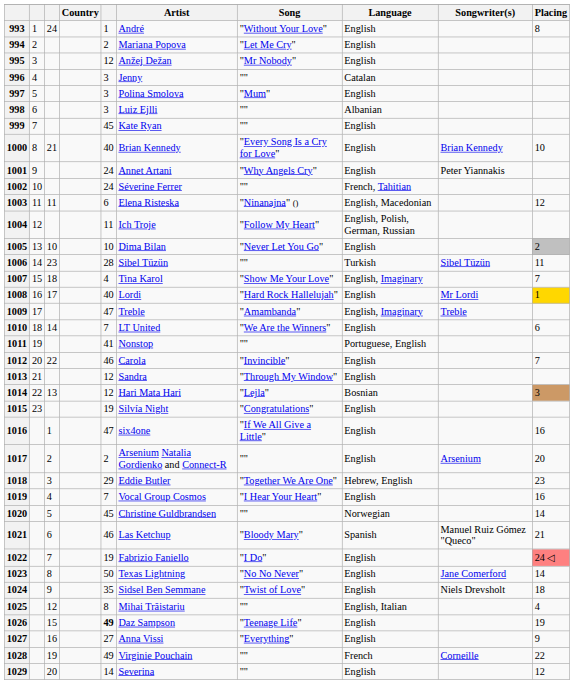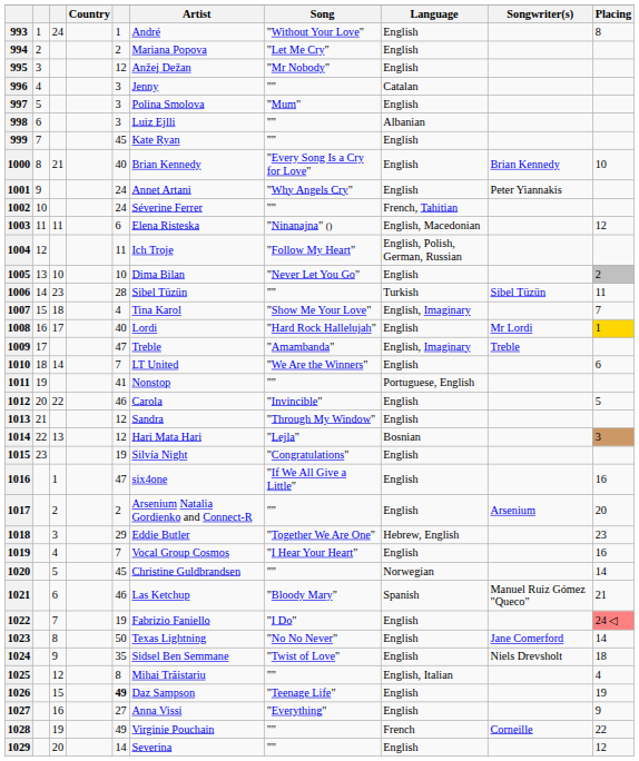 <table class="wikitable sortable plainrowheaders" style="width:100%">
 <tr>
 </tr>
 <tr>
 <th scope="col"></th>
 <th scope="col"></th>
 <th scope="col"></th>
 <th scope="col">Country</th>
 <th scope="col" class="unsortable"></th>
 <th scope="col">Artist</th>
 <th scope="col">Song</th>
 <th scope="col">Language</th>
 <th scope="col">Songwriter(s)</th>
 <th scope="col">Placing</th>
 </tr>
 <tr>
 <th scope="row">993</th>
 <td>1</td>
 <td>24</td>
 <td></td>
 <td>1</td>
 <td><a href='#'>André</a></td>
 <td>"<a href='#'>Without Your Love</a>"</td>
 <td>English</td>
 <td></td>
 <td>8 </td>
 </tr>
 <tr>
 <th scope="row">994</th>
 <td>2</td>
 <td></td>
 <td></td>
 <td>2</td>
 <td><a href='#'>Mariana Popova</a></td>
 <td>"<a href='#'>Let Me Cry</a>"</td>
 <td>English</td>
 <td></td>
 <td></td>
 </tr>
 <tr>
 <th scope="row">995</th>
 <td>3</td>
 <td></td>
 <td></td>
 <td>12</td>
 <td><a href='#'>Anžej Dežan</a></td>
 <td>"<a href='#'>Mr Nobody</a>"</td>
 <td>English</td>
 <td></td>
 <td></td>
 </tr>
 <tr>
 <th scope="row">996</th>
 <td>4</td>
 <td></td>
 <td></td>
 <td>3</td>
 <td><a href='#'>Jenny</a></td>
 <td>""</td>
 <td>Catalan</td>
 <td></td>
 <td></td>
 </tr>
 <tr>
 <th scope="row">997</th>
 <td>5</td>
 <td></td>
 <td></td>
 <td>3</td>
 <td><a href='#'>Polina Smolova</a></td>
 <td>"<a href='#'>Mum</a>"</td>
 <td>English</td>
 <td></td>
 <td></td>
 </tr>
 <tr>
 <th scope="row">998</th>
 <td>6</td>
 <td></td>
 <td></td>
 <td>3</td>
 <td><a href='#'>Luiz Ejlli</a></td>
 <td>""</td>
 <td>Albanian</td>
 <td></td>
 <td></td>
 </tr>
 <tr>
 <th scope="row">999</th>
 <td>7</td>
 <td></td>
 <td></td>
 <td>45</td>
 <td><a href='#'>Kate Ryan</a></td>
 <td>""</td>
 <td>English</td>
 <td></td>
 <td></td>
 </tr>
 <tr>
 <th scope="row">1000</th>
 <td>8</td>
 <td>21</td>
 <td></td>
 <td>40</td>
 <td><a href='#'>Brian Kennedy</a></td>
 <td>"<a href='#'>Every Song Is a Cry for Love</a>"</td>
 <td>English</td>
 <td><a href='#'>Brian Kennedy</a></td>
 <td>10 </td>
 </tr>
 <tr>
 <th scope="row">1001</th>
 <td>9</td>
 <td></td>
 <td></td>
 <td>24</td>
 <td><a href='#'>Annet Artani</a></td>
 <td>"<a href='#'>Why Angels Cry</a>"</td>
 <td>English</td>
 <td>Peter Yiannakis</td>
 <td></td>
 </tr>
 <tr>
 <th scope="row">1002</th>
 <td>10</td>
 <td></td>
 <td></td>
 <td>24</td>
 <td><a href='#'>Séverine Ferrer</a></td>
 <td>""</td>
 <td>French, <a href='#'>Tahitian</a></td>
 <td></td>
 <td></td>
 </tr>
 <tr>
 <th scope="row">1003</th>
 <td>11</td>
 <td>11</td>
 <td></td>
 <td>6</td>
 <td><a href='#'>Elena Risteska</a></td>
 <td>"<a href='#'>Ninanajna</a>" <small>()</small></td>
 <td>English, Macedonian</td>
 <td></td>
 <td>12 </td>
 </tr>
 <tr>
 <th scope="row">1004</th>
 <td>12</td>
 <td></td>
 <td></td>
 <td>11</td>
 <td><a href='#'>Ich Troje</a></td>
 <td>"<a href='#'>Follow My Heart</a>"</td>
 <td>English, Polish, German, Russian</td>
 <td></td>
 <td></td>
 </tr>
 <tr>
 <th scope="row">1005</th>
 <td>13</td>
 <td>10</td>
 <td></td>
 <td>10</td>
 <td><a href='#'>Dima Bilan</a></td>
 <td>"<a href='#'>Never Let You Go</a>"</td>
 <td>English</td>
 <td></td>
 <td bgcolor="silver">2 </td>
 </tr>
 <tr>
 <th scope="row">1006</th>
 <td>14</td>
 <td>23</td>
 <td></td>
 <td>28</td>
 <td><a href='#'>Sibel Tüzün</a></td>
 <td>""</td>
 <td>Turkish</td>
 <td><a href='#'>Sibel Tüzün</a></td>
 <td>11 </td>
 </tr>
 <tr>
 <th scope="row">1007</th>
 <td>15</td>
 <td>18</td>
 <td></td>
 <td>4</td>
 <td><a href='#'>Tina Karol</a></td>
 <td>"<a href='#'>Show Me Your Love</a>"</td>
 <td>English, <a href='#'>Imaginary</a></td>
 <td></td>
 <td>7 </td>
 </tr>
 <tr>
 <th scope="row">1008</th>
 <td>16</td>
 <td>17</td>
 <td></td>
 <td>40</td>
 <td><a href='#'>Lordi</a></td>
 <td>"<a href='#'>Hard Rock Hallelujah</a>"</td>
 <td>English</td>
 <td><a href='#'>Mr Lordi</a></td>
 <td bgcolor="gold">1 </td>
 </tr>
 <tr>
 <th scope="row">1009</th>
 <td>17</td>
 <td></td>
 <td></td>
 <td>47</td>
 <td><a href='#'>Treble</a></td>
 <td>"<a href='#'>Amambanda</a>"</td>
 <td>English, <a href='#'>Imaginary</a></td>
 <td><a href='#'>Treble</a></td>
 <td></td>
 </tr>
 <tr>
 <th scope="row">1010</th>
 <td>18</td>
 <td>14</td>
 <td></td>
 <td>7</td>
 <td><a href='#'>LT United</a></td>
 <td>"<a href='#'>We Are the Winners</a>"</td>
 <td>English</td>
 <td></td>
 <td>6 </td>
 </tr>
 <tr>
 <th scope="row">1011</th>
 <td>19</td>
 <td></td>
 <td></td>
 <td>41</td>
 <td><a href='#'>Nonstop</a></td>
 <td>""</td>
 <td>Portuguese, English</td>
 <td></td>
 <td></td>
 </tr>
 <tr>
 <th scope="row">1012</th>
 <td>20</td>
 <td>22</td>
 <td></td>
 <td>46</td>
 <td><a href='#'>Carola</a></td>
 <td>"<a href='#'>Invincible</a>"</td>
 <td>English</td>
 <td></td>
-<td>7 </td>
+<td>5 </td>
 </tr>
 <tr>
 <th scope="row">1013</th>
 <td>21</td>
 <td></td>
 <td></td>
 <td>12</td>
 <td><a href='#'>Sandra</a></td>
 <td>"<a href='#'>Through My Window</a>"</td>
 <td>English</td>
 <td></td>
 <td></td>
 </tr>
 <tr>
 <th scope="row">1014</th>
 <td>22</td>
 <td>13</td>
 <td></td>
 <td>12</td>
 <td><a href='#'>Hari Mata Hari</a></td>
 <td>"<a href='#'>Lejla</a>"</td>
 <td>Bosnian</td>
 <td></td>
 <td bgcolor="#C96">3 </td>
 </tr>
 <tr>
 <th scope="row">1015</th>
 <td>23</td>
 <td></td>
 <td></td>
 <td>19</td>
 <td><a href='#'>Silvía Night</a></td>
 <td>"<a href='#'>Congratulations</a>"</td>
 <td>English</td>
 <td></td>
 <td></td>
 </tr>
 <tr>
 <th scope="row">1016</th>
 <td></td>
 <td>1</td>
 <td></td>
 <td>47</td>
 <td><a href='#'>six4one</a></td>
 <td>"<a href='#'>If We All Give a Little</a>"</td>
 <td>English</td>
 <td></td>
 <td>16</td>
 </tr>
 <tr>
 <th scope="row">1017</th>
 <td></td>
 <td>2</td>
 <td></td>
 <td>2</td>
 <td><a href='#'>Arsenium</a>  <a href='#'>Natalia Gordienko</a> and <a href='#'>Connect-R</a></td>
 <td>""</td>
 <td>English</td>
 <td><a href='#'>Arsenium</a></td>
 <td>20</td>
 </tr>
 <tr>
 <th scope="row">1018</th>
 <td></td>
 <td>3</td>
 <td></td>
 <td>29</td>
 <td><a href='#'>Eddie Butler</a></td>
 <td>"<a href='#'>Together We Are One</a>"</td>
 <td>Hebrew, English</td>
 <td></td>
 <td>23</td>
 </tr>
 <tr>
 <th scope="row">1019</th>
 <td></td>
 <td>4</td>
 <td></td>
 <td>7</td>
 <td><a href='#'>Vocal Group Cosmos</a></td>
 <td>"<a href='#'>I Hear Your Heart</a>"</td>
 <td>English</td>
 <td></td>
 <td>16</td>
 </tr>
 <tr>
 <th scope="row">1020</th>
 <td></td>
 <td>5</td>
 <td></td>
 <td>45</td>
 <td><a href='#'>Christine Guldbrandsen</a></td>
 <td>""</td>
 <td>Norwegian</td>
 <td></td>
 <td>14</td>
 </tr>
 <tr>
 <th scope="row">1021</th>
 <td></td>
 <td>6</td>
 <td></td>
 <td>46</td>
 <td><a href='#'>Las Ketchup</a></td>
 <td>"<a href='#'>Bloody Mary</a>"</td>
 <td>Spanish</td>
 <td>Manuel Ruiz Gómez "Queco"</td>
 <td>21</td>
 </tr>
 <tr>
 <th scope="row">1022</th>
 <td></td>
 <td>7</td>
 <td></td>
 <td>19</td>
 <td><a href='#'>Fabrizio Faniello</a></td>
 <td>"<a href='#'>I Do</a>"</td>
 <td>English</td>
 <td></td>
 <td bgcolor="#FE8080">24 ◁</td>
 </tr>
 <tr>
 <th scope="row">1023</th>
 <td></td>
 <td>8</td>
 <td></td>
 <td>50</td>
 <td><a href='#'>Texas Lightning</a></td>
 <td>"<a href='#'>No No Never</a>"</td>
 <td>English</td>
 <td><a href='#'>Jane Comerford</a></td>
 <td>14</td>
 </tr>
 <tr>
 <th scope="row">1024</th>
 <td></td>
 <td>9</td>
 <td></td>
 <td>35</td>
 <td><a href='#'>Sidsel Ben Semmane</a></td>
 <td>"<a href='#'>Twist of Love</a>"</td>
 <td>English</td>
 <td>Niels Drevsholt</td>
 <td>18</td>
 </tr>
 <tr>
 <th scope="row">1025</th>
 <td></td>
 <td>12</td>
 <td></td>
 <td>8</td>
 <td><a href='#'>Mihai Trăistariu</a></td>
 <td>""</td>
 <td>English, Italian</td>
 <td></td>
 <td>4</td>
 </tr>
 <tr>
 <th scope="row">1026</th>
 <td></td>
 <td>15</td>
 <td></td>
 <td><strong>49</strong></td>
 <td><a href='#'>Daz Sampson</a></td>
 <td>"<a href='#'>Teenage Life</a>"</td>
 <td>English</td>
 <td></td>
 <td>19</td>
 </tr>
 <tr>
 <th scope="row">1027</th>
 <td></td>
 <td>16</td>
 <td></td>
 <td>27</td>
 <td><a href='#'>Anna Vissi</a></td>
 <td>"<a href='#'>Everything</a>"</td>
 <td>English</td>
 <td></td>
 <td>9</td>
 </tr>
 <tr>
 <th scope="row">1028</th>
 <td></td>
 <td>19</td>
 <td></td>
 <td>49</td>
 <td><a href='#'>Virginie Pouchain</a></td>
 <td>""</td>
 <td>French</td>
 <td><a href='#'>Corneille</a></td>
 <td>22</td>
 </tr>
 <tr>
 <th scope="row">1029</th>
 <td></td>
 <td>20</td>
 <td></td>
 <td>14</td>
 <td><a href='#'>Severina</a></td>
 <td>""</td>
 <td>English</td>
 <td></td>
 <td>12</td>
 </tr>
 </table>
